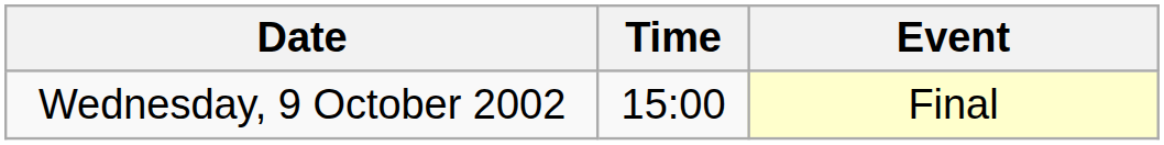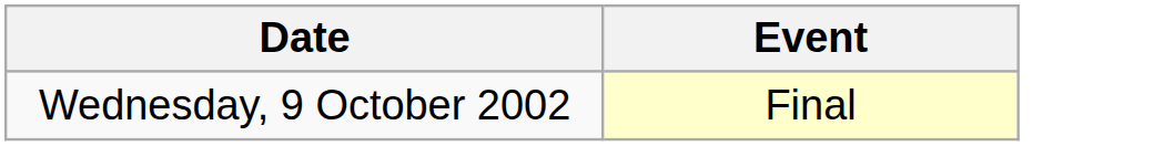 <table class = "wikitable" style="text-align:center;">
 <tr>
 <th width=220>Date</th>
-<th width=50>Time</th>
 <th width=150>Event</th>
 </tr>
 <tr>
 <td>Wednesday, 9 October 2002</td>
-<td>15:00</td>
 <td bgcolor=ffffcc>Final</td>
 </tr>
 </table>
